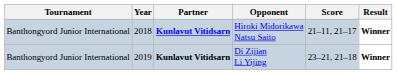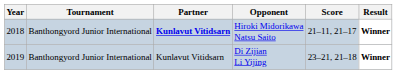 <table class="sortable wikitable" style="font-size: 90%;">
 <tr>
+<th>Year</th>
 <th>Tournament</th>
-<th>Year</th>
 <th>Partner</th>
 <th>Opponent</th>
 <th>Score</th>
 <th>Result</th>
 </tr>
 <tr style="background:#C6D4E1">
+<td align="center">2018</td>
 <td align="left">Banthongyord Junior International</td>
-<td align="center">2018</td>
 <td align="left"><strong> <a href='#'>Kunlavut Vitidsarn</a></strong></td>
 <td align="left"> <a href='#'>Hiroki Midorikawa</a><br> <a href='#'>Natsu Saito</a></td>
 <td align="left">21–11, 21–17</td>
 <td style="text-align:left; background:white"> <strong>Winner</strong></td>
 </tr>
 <tr style="background:#C6D4E1">
+<td align="center">2019</td>
 <td align="left">Banthongyord Junior International</td>
-<td align="center">2019</td>
-<td align="left"><strong> Kunlavut Vitidsarn</strong></td>
+<td align="left"> Kunlavut Vitidsarn</td>
 <td align="left"> <a href='#'>Di Zijian</a><br> <a href='#'>Li Yijing</a></td>
 <td align="left">23–21, 21–18</td>
 <td style="text-align:left; background:white"> <strong>Winner</strong></td>
 </tr>
 </table>
